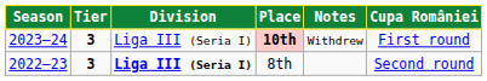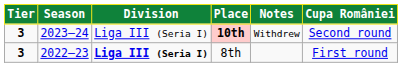 <table class="wikitable" style="text-align:center; font-size:90%">
 <tr>
+<th style="background:#0f823a;color:#ffffff;border:1px solid #eee411;">Tier</th>
 <th style="background:#0f823a;color:#ffffff;border:1px solid #eee411;">Season</th>
-<th style="background:#0f823a;color:#ffffff;border:1px solid #eee411;">Tier</th>
 <th style="background:#0f823a;color:#ffffff;border:1px solid #eee411;">Division</th>
 <th style="background:#0f823a;color:#ffffff;border:1px solid #eee411;">Place</th>
 <th style="background:#0f823a;color:#ffffff;border:1px solid #eee411;">Notes</th>
 <th style="background:#0f823a;color:#ffffff;border:1px solid #eee411;">Cupa României</th>
 </tr>
 <tr>
+<td><strong>3</strong></td>
 <td><a href='#'>2023–24</a></td>
-<td><strong>3</strong></td>
 <td><a href='#'>Liga III</a> <small>(Seria I)</small></td>
 <td align=center bgcolor=#FFCCCC><strong>10th</strong></td>
 <td><small>Withdrew</small></td>
-<td><a href='#'>First round</a></td>
+<td><a href='#'>Second round</a></td>
 </tr>
 <tr>
+<td><strong>3</strong></td>
 <td><a href='#'>2022–23</a></td>
-<td><strong>3</strong></td>
 <td><strong><a href='#'>Liga III</a> <small>(Seria I)</small></strong></td>
 <td>8th</td>
 <td></td>
-<td><a href='#'>Second round</a></td>
+<td><a href='#'>First round</a></td>
 </tr>
 </table>
